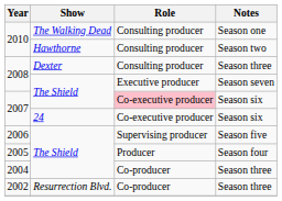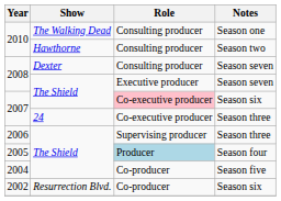 <table class="wikitable" style="font-size: 95%;">
 <tr>
 <th>Year</th>
 <th>Show</th>
 <th>Role</th>
 <th>Notes</th>
 </tr>
 <tr>
 <td rowspan=2>2010</td>
 <td><em><a href='#'>The Walking Dead</a></em></td>
 <td>Consulting producer</td>
 <td>Season one</td>
 </tr>
 <tr>
 <td><em><a href='#'>Hawthorne</a></em></td>
 <td>Consulting producer</td>
 <td>Season two</td>
 </tr>
 <tr>
 <td rowspan=2>2008</td>
 <td><em><a href='#'>Dexter</a></em></td>
 <td>Consulting producer</td>
-<td>Season three</td>
+<td>Season seven</td>
 </tr>
 <tr>
 <td rowspan=2><em><a href='#'>The Shield</a></em></td>
 <td>Executive producer</td>
 <td>Season seven</td>
 </tr>
 <tr>
 <td rowspan=2>2007</td>
 <td style="background: pink;">Co-executive producer</td>
 <td>Season six</td>
 </tr>
 <tr>
 <td><em><a href='#'>24</a></em></td>
 <td>Co-executive producer</td>
-<td>Season six</td>
+<td>Season three</td>
 </tr>
 <tr>
 <td>2006</td>
 <td rowspan=3><em><a href='#'>The Shield</a></em></td>
 <td>Supervising producer</td>
-<td>Season five</td>
+<td>Season three</td>
 </tr>
 <tr>
 <td>2005</td>
-<td>Producer</td>
+<td style="background: lightblue;">Producer</td>
 <td>Season four</td>
 </tr>
 <tr>
 <td>2004</td>
 <td>Co-producer</td>
-<td>Season three</td>
+<td>Season five</td>
 </tr>
 <tr>
 <td>2002</td>
 <td><em>Resurrection Blvd.</em></td>
 <td>Co-producer</td>
-<td>Season three</td>
+<td>Season six</td>
 </tr>
 <tr>
 </tr>
 </table>
